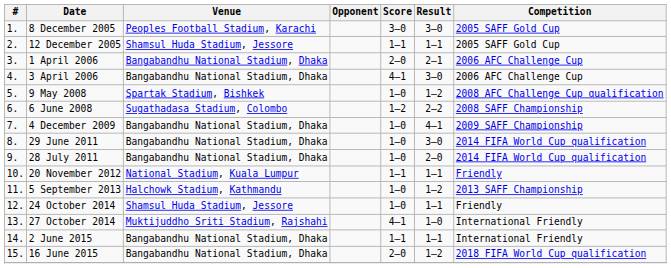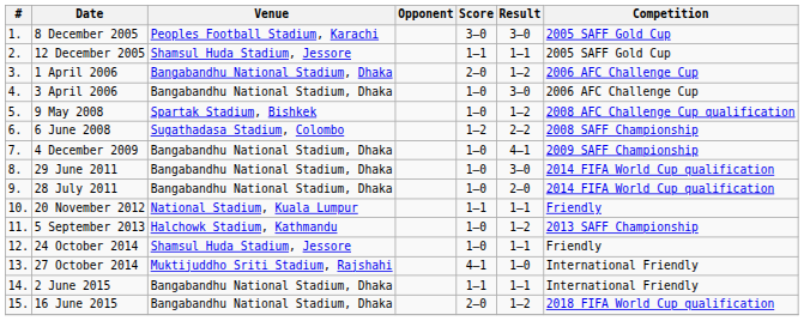 <table class="wikitable" style="font-size:90%">
 <tr>
 <th>#</th>
 <th>Date</th>
 <th>Venue</th>
 <th>Opponent</th>
 <th>Score</th>
 <th>Result</th>
 <th>Competition</th>
 </tr>
 <tr>
 <td>1.</td>
 <td>8 December 2005</td>
 <td><a href='#'>Peoples Football Stadium</a>, <a href='#'>Karachi</a></td>
 <td></td>
 <td style="text-align:center;">3–0</td>
 <td style="text-align:center;">3–0</td>
 <td><a href='#'>2005 SAFF Gold Cup</a></td>
 </tr>
 <tr>
 <td>2.</td>
 <td>12 December 2005</td>
 <td><a href='#'>Shamsul Huda Stadium</a>, <a href='#'>Jessore</a></td>
 <td></td>
 <td style="text-align:center;">1–1</td>
 <td style="text-align:center;">1–1</td>
 <td>2005 SAFF Gold Cup</td>
 </tr>
 <tr>
 <td>3.</td>
 <td>1 April 2006</td>
 <td><a href='#'>Bangabandhu National Stadium</a>, <a href='#'>Dhaka</a></td>
 <td></td>
 <td style="text-align:center;">2–0</td>
-<td style="text-align:center;">2–1</td>
+<td style="text-align:center;">1–2</td>
 <td><a href='#'>2006 AFC Challenge Cup</a></td>
 </tr>
 <tr>
 <td>4.</td>
 <td>3 April 2006</td>
 <td>Bangabandhu National Stadium, Dhaka</td>
 <td></td>
-<td style="text-align:center;">4–1</td>
+<td style="text-align:center;">1–0</td>
 <td style="text-align:center;">3–0</td>
 <td>2006 AFC Challenge Cup</td>
 </tr>
 <tr>
 <td>5.</td>
 <td>9 May 2008</td>
 <td><a href='#'>Spartak Stadium</a>, <a href='#'>Bishkek</a></td>
 <td></td>
 <td style="text-align:center;">1–0</td>
 <td style="text-align:center;">1–2</td>
 <td><a href='#'>2008 AFC Challenge Cup qualification</a></td>
 </tr>
 <tr>
 <td>6.</td>
 <td>6 June 2008</td>
 <td><a href='#'>Sugathadasa Stadium</a>, <a href='#'>Colombo</a></td>
 <td></td>
 <td style="text-align:center;">1–2</td>
 <td style="text-align:center;">2–2</td>
 <td><a href='#'>2008 SAFF Championship</a></td>
 </tr>
 <tr>
 <td>7.</td>
 <td>4 December 2009</td>
 <td>Bangabandhu National Stadium, Dhaka</td>
 <td></td>
 <td style="text-align:center;">1–0</td>
 <td style="text-align:center;">4–1</td>
 <td><a href='#'>2009 SAFF Championship</a></td>
 </tr>
 <tr>
 <td>8.</td>
 <td>29 June 2011</td>
 <td>Bangabandhu National Stadium, Dhaka</td>
 <td></td>
 <td style="text-align:center;">1–0</td>
 <td style="text-align:center;">3–0</td>
 <td><a href='#'>2014 FIFA World Cup qualification</a></td>
 </tr>
 <tr>
 <td>9.</td>
 <td>28 July 2011</td>
 <td>Bangabandhu National Stadium, Dhaka</td>
 <td></td>
 <td style="text-align:center;">1–0</td>
 <td style="text-align:center;">2–0</td>
 <td><a href='#'>2014 FIFA World Cup qualification</a></td>
 </tr>
 <tr>
 <td>10.</td>
 <td>20 November 2012</td>
 <td><a href='#'>National Stadium</a>, <a href='#'>Kuala Lumpur</a></td>
 <td></td>
 <td style="text-align:center;">1–1</td>
 <td style="text-align:center;">1–1</td>
 <td><a href='#'>Friendly</a></td>
 </tr>
 <tr>
 <td>11.</td>
 <td>5 September 2013</td>
 <td><a href='#'>Halchowk Stadium</a>, <a href='#'>Kathmandu</a></td>
 <td></td>
 <td style="text-align:center;">1–0</td>
 <td style="text-align:center;">1–2</td>
 <td><a href='#'>2013 SAFF Championship</a></td>
 </tr>
 <tr>
 <td>12.</td>
 <td>24 October 2014</td>
 <td><a href='#'>Shamsul Huda Stadium</a>, <a href='#'>Jessore</a></td>
 <td></td>
 <td style="text-align:center;">1–0</td>
 <td style="text-align:center;">1–1</td>
 <td>Friendly</td>
 </tr>
 <tr>
 <td>13.</td>
 <td>27 October 2014</td>
 <td><a href='#'>Muktijuddho Sriti Stadium</a>, <a href='#'>Rajshahi</a></td>
 <td></td>
 <td style="text-align:center;">4–1</td>
 <td style="text-align:center;">1–0</td>
 <td>International Friendly</td>
 </tr>
 <tr>
 <td>14.</td>
 <td>2 June 2015</td>
 <td>Bangabandhu National Stadium, Dhaka</td>
 <td></td>
 <td style="text-align:center;">1–1</td>
 <td style="text-align:center;">1–1</td>
 <td>International Friendly</td>
 </tr>
 <tr>
 <td>15.</td>
 <td>16 June 2015</td>
 <td>Bangabandhu National Stadium, Dhaka</td>
 <td></td>
 <td style="text-align:center;">2–0</td>
 <td style="text-align:center;">1–2</td>
 <td><a href='#'>2018 FIFA World Cup qualification</a></td>
 </tr>
 <tr>
 </tr>
 </table>
